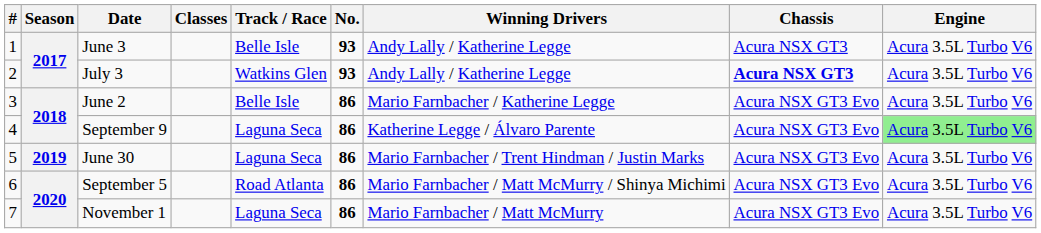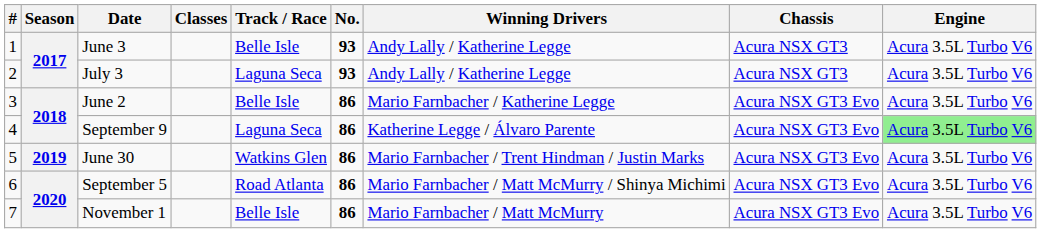 <table class="wikitable" style="font-size:95%;">
 <tr>
 <th>#</th>
 <th>Season</th>
 <th>Date</th>
 <th>Classes</th>
 <th>Track / Race</th>
 <th>No.</th>
 <th>Winning Drivers</th>
 <th>Chassis</th>
 <th>Engine</th>
 </tr>
 <tr>
 <td>1</td>
 <th rowspan=2 align=center><a href='#'>2017</a></th>
 <td>June 3</td>
 <td align=center></td>
 <td><a href='#'>Belle Isle</a></td>
 <td align=center><strong>93</strong></td>
 <td align=left> <a href='#'>Andy Lally</a> /  <a href='#'>Katherine Legge</a></td>
 <td><a href='#'>Acura NSX GT3</a></td>
 <td><a href='#'>Acura</a> 3.5L <a href='#'>Turbo</a> <a href='#'>V6</a></td>
 </tr>
 <tr>
 <td>2</td>
 <td>July 3</td>
 <td align=center></td>
-<td><a href='#'>Watkins Glen</a></td>
+<td><a href='#'>Laguna Seca</a></td>
 <td align=center><strong>93</strong></td>
 <td align=left> <a href='#'>Andy Lally</a> /  <a href='#'>Katherine Legge</a></td>
-<td><strong><a href='#'>Acura NSX GT3</a></strong></td>
+<td><a href='#'>Acura NSX GT3</a></td>
 <td><a href='#'>Acura</a> 3.5L <a href='#'>Turbo</a> <a href='#'>V6</a></td>
 </tr>
 <tr>
 <td>3</td>
 <th rowspan=2 align=center><a href='#'>2018</a></th>
 <td>June 2</td>
 <td align=center></td>
 <td><a href='#'>Belle Isle</a></td>
 <td align=center><strong>86</strong></td>
 <td align=left> <a href='#'>Mario Farnbacher</a> /  <a href='#'>Katherine Legge</a></td>
 <td><a href='#'>Acura NSX GT3 Evo</a></td>
 <td><a href='#'>Acura</a> 3.5L <a href='#'>Turbo</a> <a href='#'>V6</a></td>
 </tr>
 <tr>
 <td>4</td>
 <td>September 9</td>
 <td align=center></td>
 <td><a href='#'>Laguna Seca</a></td>
 <td align=center><strong>86</strong></td>
 <td align=left> <a href='#'>Katherine Legge</a> /  <a href='#'>Álvaro Parente</a></td>
 <td><a href='#'>Acura NSX GT3 Evo</a></td>
 <td style="background: lightgreen;"><a href='#'>Acura</a> 3.5L <a href='#'>Turbo</a> <a href='#'>V6</a></td>
 </tr>
 <tr>
 <td>5</td>
 <th align=center><a href='#'>2019</a></th>
 <td>June 30</td>
 <td align=center></td>
-<td><a href='#'>Laguna Seca</a></td>
+<td><a href='#'>Watkins Glen</a></td>
 <td align=center><strong>86</strong></td>
 <td align=left> <a href='#'>Mario Farnbacher</a> /  <a href='#'>Trent Hindman</a> /  <a href='#'>Justin Marks</a></td>
 <td><a href='#'>Acura NSX GT3 Evo</a></td>
 <td><a href='#'>Acura</a> 3.5L <a href='#'>Turbo</a> <a href='#'>V6</a></td>
 </tr>
 <tr>
 <td>6</td>
 <th rowspan=2 align=center><a href='#'>2020</a></th>
 <td>September 5</td>
 <td align=center></td>
 <td><a href='#'>Road Atlanta</a></td>
 <td align=center><strong>86</strong></td>
 <td align=left> <a href='#'>Mario Farnbacher</a> /  <a href='#'>Matt McMurry</a> /  Shinya Michimi</td>
 <td><a href='#'>Acura NSX GT3 Evo</a></td>
 <td><a href='#'>Acura</a> 3.5L <a href='#'>Turbo</a> <a href='#'>V6</a></td>
 </tr>
 <tr>
 <td>7</td>
 <td>November 1</td>
 <td align=center></td>
-<td><a href='#'>Laguna Seca</a></td>
+<td><a href='#'>Belle Isle</a></td>
 <td align=center><strong>86</strong></td>
 <td align=left> <a href='#'>Mario Farnbacher</a> /  <a href='#'>Matt McMurry</a></td>
 <td><a href='#'>Acura NSX GT3 Evo</a></td>
 <td><a href='#'>Acura</a> 3.5L <a href='#'>Turbo</a> <a href='#'>V6</a></td>
 </tr>
 </table>
